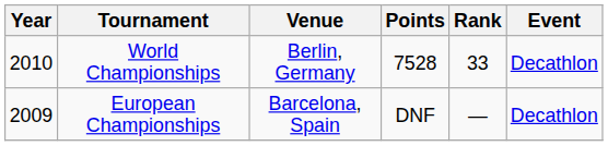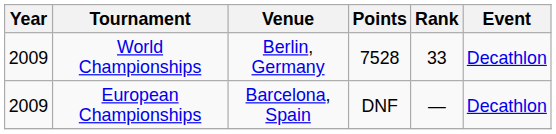 <table class="wikitable" style=" text-align:center; font-size:95%;" width="75%">
 <tr>
 <th>Year</th>
 <th>Tournament</th>
 <th>Venue</th>
 <th>Points</th>
 <th>Rank</th>
 <th>Event</th>
 </tr>
 <tr>
-<td>2010</td>
+<td>2009</td>
 <td><a href='#'>World Championships</a></td>
 <td><a href='#'>Berlin</a>, <a href='#'>Germany</a></td>
 <td>7528</td>
 <td>33</td>
 <td><a href='#'>Decathlon</a></td>
 </tr>
 <tr>
 <td>2009</td>
 <td><a href='#'>European Championships</a></td>
 <td><a href='#'>Barcelona</a>, <a href='#'>Spain</a></td>
 <td>DNF</td>
 <td>—</td>
 <td><a href='#'>Decathlon</a></td>
 </tr>
 <tr>
 </tr>
 </table>
